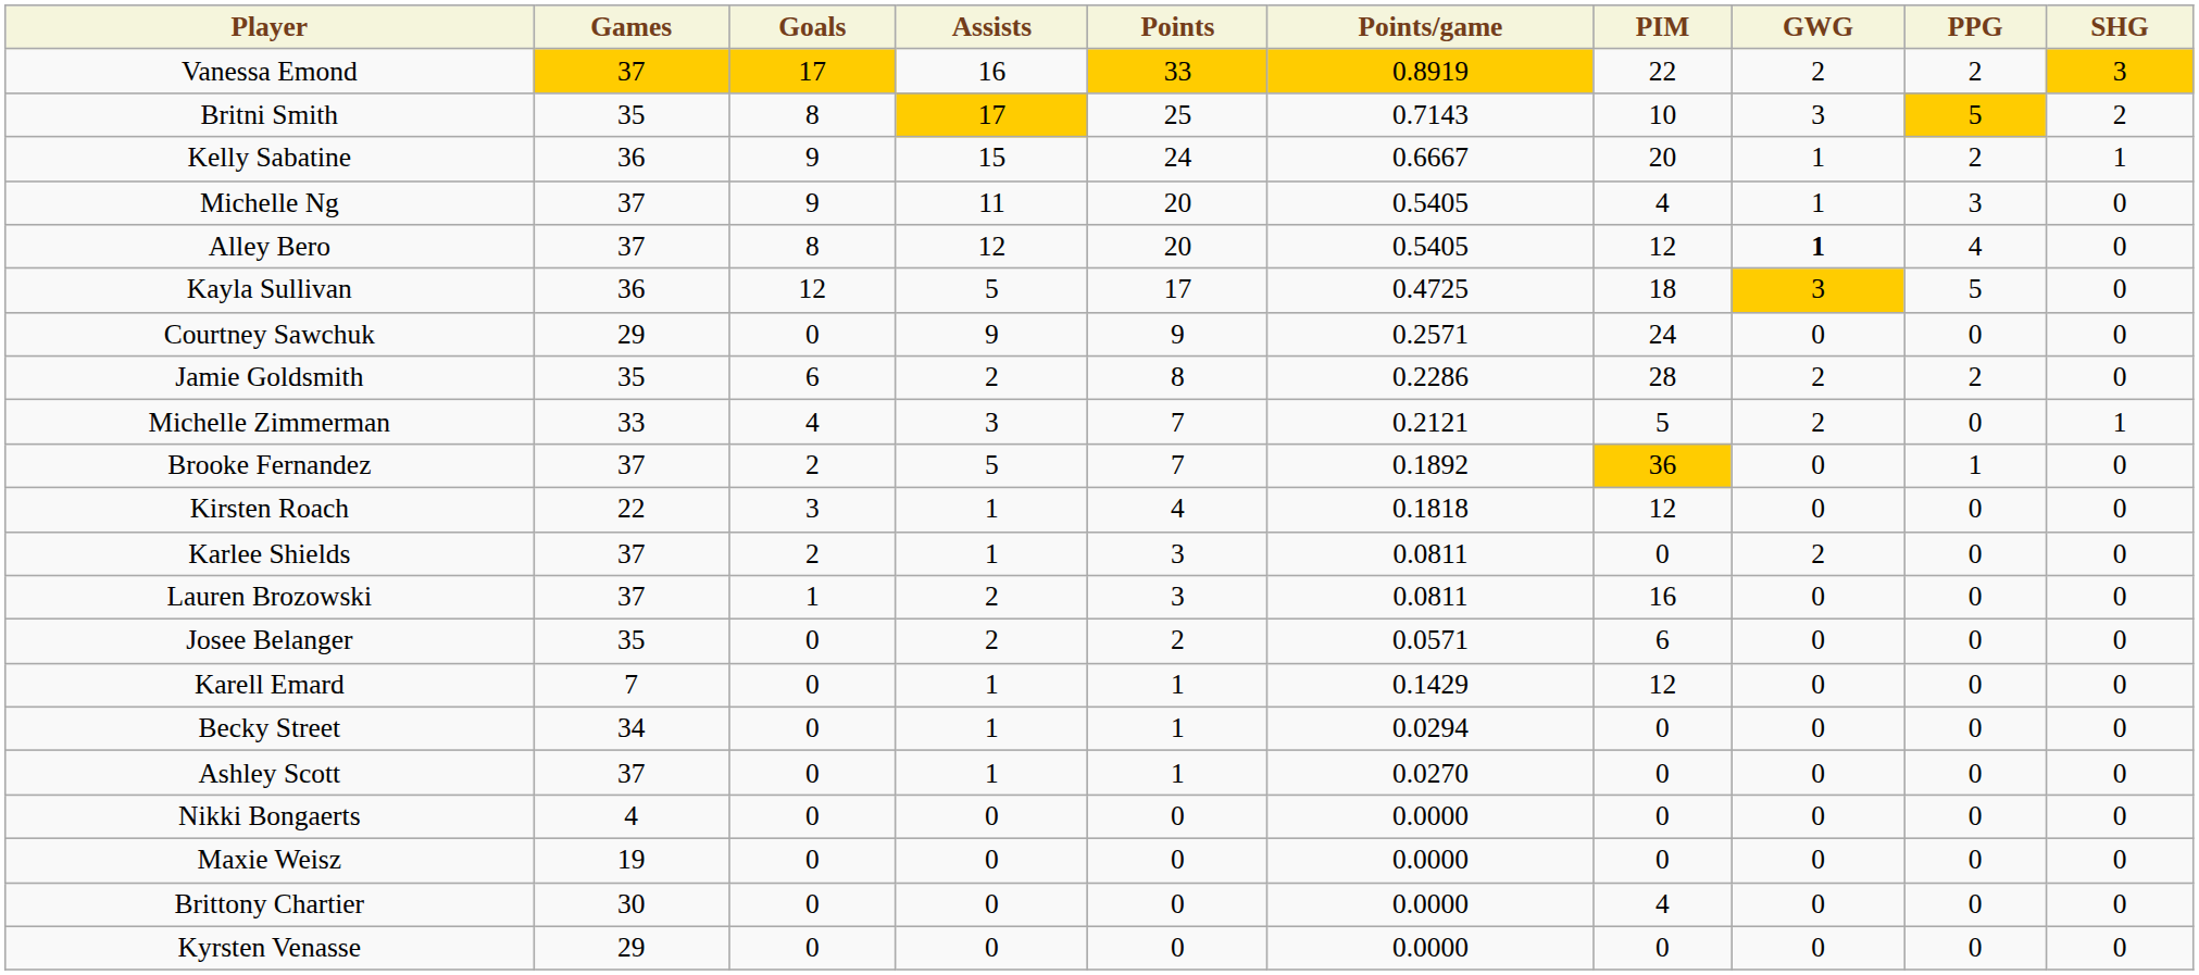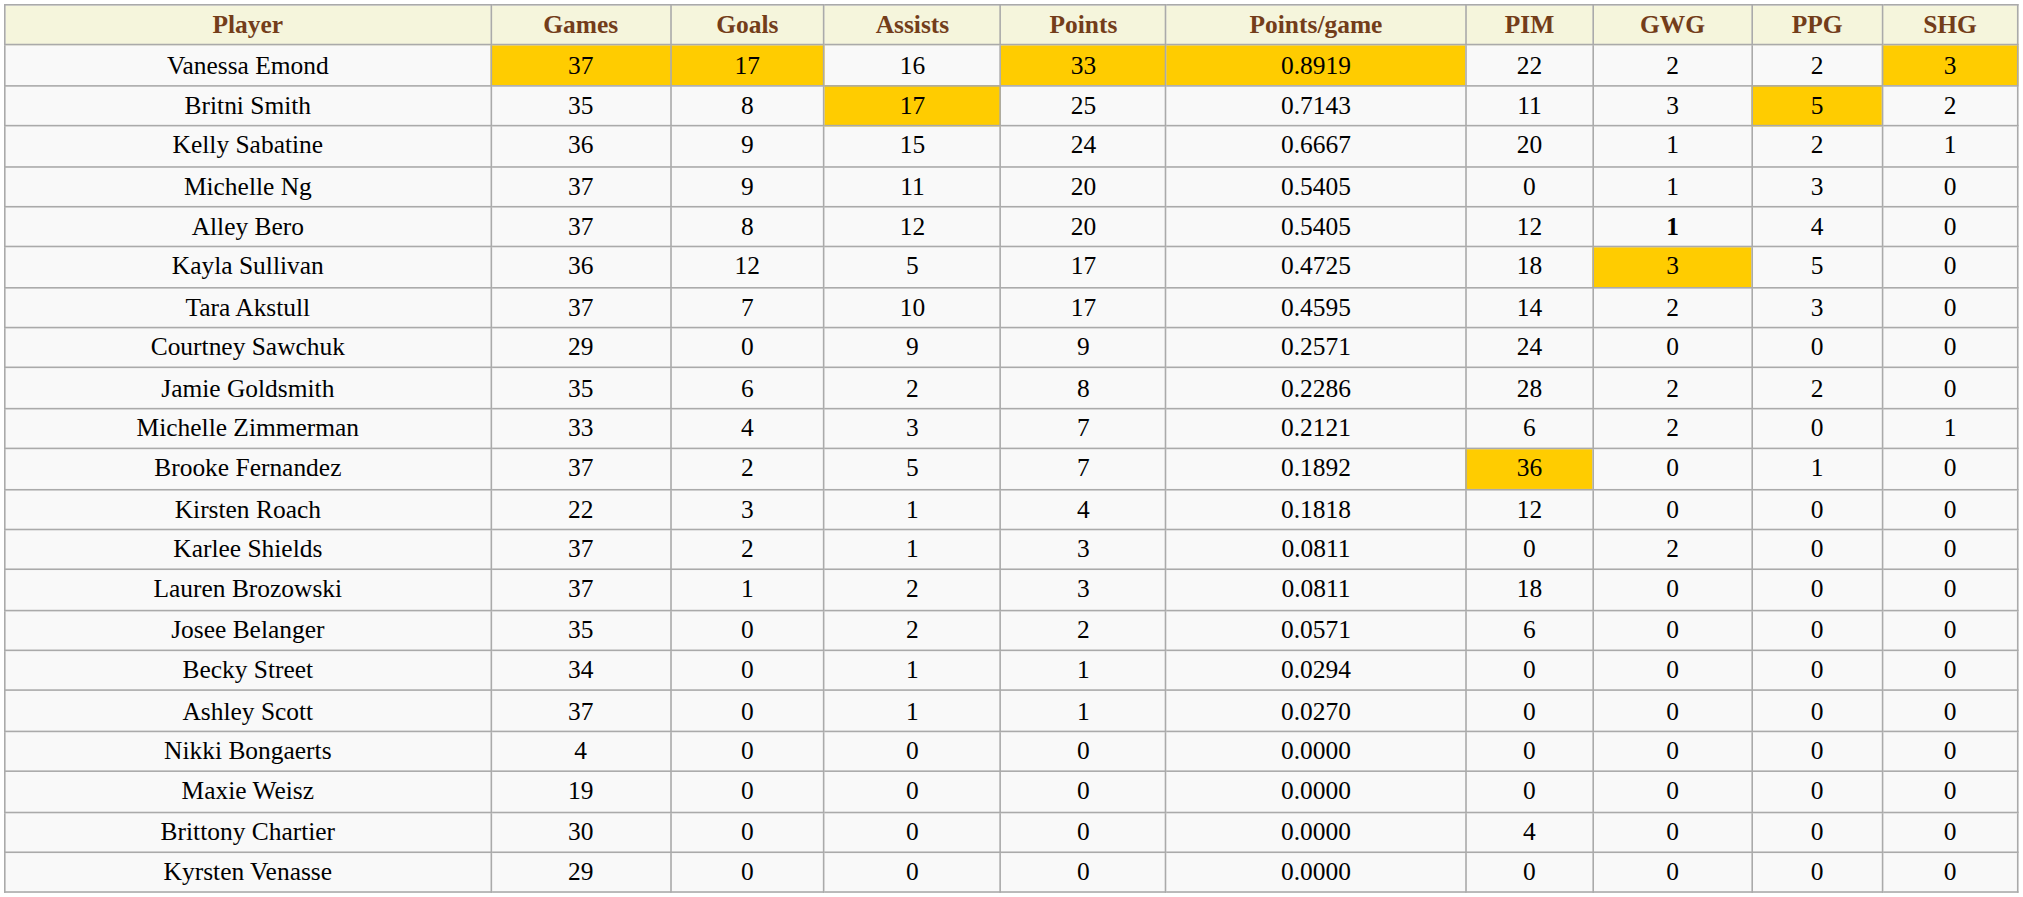 <table class="wikitable" style="width:80%;">
 <tr style="text-align:center; background:beige; color:#733d1a;">
 <td><strong>Player</strong></td>
 <td><strong>Games</strong></td>
 <td><strong>Goals</strong></td>
 <td><strong>Assists</strong></td>
 <td><strong>Points</strong></td>
 <td><strong>Points/game</strong></td>
 <td><strong>PIM</strong></td>
 <td><strong>GWG</strong></td>
 <td><strong>PPG</strong></td>
 <td><strong>SHG</strong></td>
 </tr>
 <tr style="text-align:center;" bgcolor="">
 <td>Vanessa Emond</td>
 <td style="background:#fc0;">37</td>
 <td style="background:#fc0;">17</td>
 <td>16</td>
 <td style="background:#fc0;">33</td>
 <td style="background:#fc0;">0.8919</td>
 <td>22</td>
 <td>2</td>
 <td>2</td>
 <td style="background:#fc0;">3</td>
 </tr>
 <tr style="text-align:center;" bgcolor="">
 <td>Britni Smith</td>
 <td>35</td>
 <td>8</td>
 <td style="background:#fc0;">17</td>
 <td>25</td>
 <td>0.7143</td>
-<td>10</td>
+<td>11</td>
 <td>3</td>
 <td style="background:#fc0;">5</td>
 <td>2</td>
 </tr>
 <tr style="text-align:center;" bgcolor="">
 <td>Kelly Sabatine</td>
 <td>36</td>
 <td>9</td>
 <td>15</td>
 <td>24</td>
 <td>0.6667</td>
 <td>20</td>
 <td>1</td>
 <td>2</td>
 <td>1</td>
 </tr>
 <tr style="text-align:center;" bgcolor="">
 <td>Michelle Ng</td>
 <td>37</td>
 <td>9</td>
 <td>11</td>
 <td>20</td>
 <td>0.5405</td>
-<td>4</td>
+<td>0</td>
 <td>1</td>
 <td>3</td>
 <td>0</td>
 </tr>
 <tr style="text-align:center;" bgcolor="">
 <td>Alley Bero</td>
 <td>37</td>
 <td>8</td>
 <td>12</td>
 <td>20</td>
 <td>0.5405</td>
 <td>12</td>
 <td><strong>1</strong></td>
 <td>4</td>
 <td>0</td>
 </tr>
 <tr style="text-align:center;" bgcolor="">
 <td>Kayla Sullivan</td>
 <td>36</td>
 <td>12</td>
 <td>5</td>
 <td>17</td>
 <td>0.4725</td>
 <td>18</td>
 <td style="background:#fc0;">3</td>
 <td>5</td>
+<td>0</td>
+</tr>
+<tr style="text-align:center;" bgcolor="">
+<td>Tara Akstull</td>
+<td>37</td>
+<td>7</td>
+<td>10</td>
+<td>17</td>
+<td>0.4595</td>
+<td>14</td>
+<td>2</td>
+<td>3</td>
 <td>0</td>
 </tr>
 <tr style="text-align:center;" bgcolor="">
 <td>Courtney Sawchuk</td>
 <td>29</td>
 <td>0</td>
 <td>9</td>
 <td>9</td>
 <td>0.2571</td>
 <td>24</td>
 <td>0</td>
 <td>0</td>
 <td>0</td>
 </tr>
 <tr style="text-align:center;" bgcolor="">
 <td>Jamie Goldsmith</td>
 <td>35</td>
 <td>6</td>
 <td>2</td>
 <td>8</td>
 <td>0.2286</td>
 <td>28</td>
 <td>2</td>
 <td>2</td>
 <td>0</td>
 </tr>
 <tr style="text-align:center;" bgcolor="">
 <td>Michelle Zimmerman</td>
 <td>33</td>
 <td>4</td>
 <td>3</td>
 <td>7</td>
 <td>0.2121</td>
-<td>5</td>
+<td>6</td>
 <td>2</td>
 <td>0</td>
 <td>1</td>
 </tr>
 <tr style="text-align:center;" bgcolor="">
 <td>Brooke Fernandez</td>
 <td>37</td>
 <td>2</td>
 <td>5</td>
 <td>7</td>
 <td>0.1892</td>
 <td style="background:#fc0;">36</td>
 <td>0</td>
 <td>1</td>
 <td>0</td>
 </tr>
 <tr style="text-align:center;" bgcolor="">
 <td>Kirsten Roach</td>
 <td>22</td>
 <td>3</td>
 <td>1</td>
 <td>4</td>
 <td>0.1818</td>
 <td>12</td>
 <td>0</td>
 <td>0</td>
 <td>0</td>
 </tr>
 <tr style="text-align:center;" bgcolor="">
 <td>Karlee Shields</td>
 <td>37</td>
 <td>2</td>
 <td>1</td>
 <td>3</td>
 <td>0.0811</td>
 <td>0</td>
 <td>2</td>
 <td>0</td>
 <td>0</td>
 </tr>
 <tr style="text-align:center;" bgcolor="">
 <td>Lauren Brozowski</td>
 <td>37</td>
 <td>1</td>
 <td>2</td>
 <td>3</td>
 <td>0.0811</td>
-<td>16</td>
+<td>18</td>
 <td>0</td>
 <td>0</td>
 <td>0</td>
 </tr>
 <tr style="text-align:center;" bgcolor="">
 <td>Josee Belanger</td>
 <td>35</td>
 <td>0</td>
 <td>2</td>
 <td>2</td>
 <td>0.0571</td>
 <td>6</td>
-<td>0</td>
-<td>0</td>
-<td>0</td>
-</tr>
-<tr style="text-align:center;" bgcolor="">
-<td>Karell Emard</td>
-<td>7</td>
-<td>0</td>
-<td>1</td>
-<td>1</td>
-<td>0.1429</td>
-<td>12</td>
 <td>0</td>
 <td>0</td>
 <td>0</td>
 </tr>
 <tr style="text-align:center;" bgcolor="">
 <td>Becky Street</td>
 <td>34</td>
 <td>0</td>
 <td>1</td>
 <td>1</td>
 <td>0.0294</td>
 <td>0</td>
 <td>0</td>
 <td>0</td>
 <td>0</td>
 </tr>
 <tr style="text-align:center;" bgcolor="">
 <td>Ashley Scott</td>
 <td>37</td>
 <td>0</td>
 <td>1</td>
 <td>1</td>
 <td>0.0270</td>
 <td>0</td>
 <td>0</td>
 <td>0</td>
 <td>0</td>
 </tr>
 <tr style="text-align:center;" bgcolor="">
 <td>Nikki Bongaerts</td>
 <td>4</td>
 <td>0</td>
 <td>0</td>
 <td>0</td>
 <td>0.0000</td>
 <td>0</td>
 <td>0</td>
 <td>0</td>
 <td>0</td>
 </tr>
 <tr style="text-align:center;" bgcolor="">
 <td>Maxie Weisz</td>
 <td>19</td>
 <td>0</td>
 <td>0</td>
 <td>0</td>
 <td>0.0000</td>
 <td>0</td>
 <td>0</td>
 <td>0</td>
 <td>0</td>
 </tr>
 <tr style="text-align:center;" bgcolor="">
 <td>Brittony Chartier</td>
 <td>30</td>
 <td>0</td>
 <td>0</td>
 <td>0</td>
 <td>0.0000</td>
 <td>4</td>
 <td>0</td>
 <td>0</td>
 <td>0</td>
 </tr>
 <tr style="text-align:center;" bgcolor="">
 <td>Kyrsten Venasse</td>
 <td>29</td>
 <td>0</td>
 <td>0</td>
 <td>0</td>
 <td>0.0000</td>
 <td>0</td>
 <td>0</td>
 <td>0</td>
 <td>0</td>
 </tr>
 </table>
